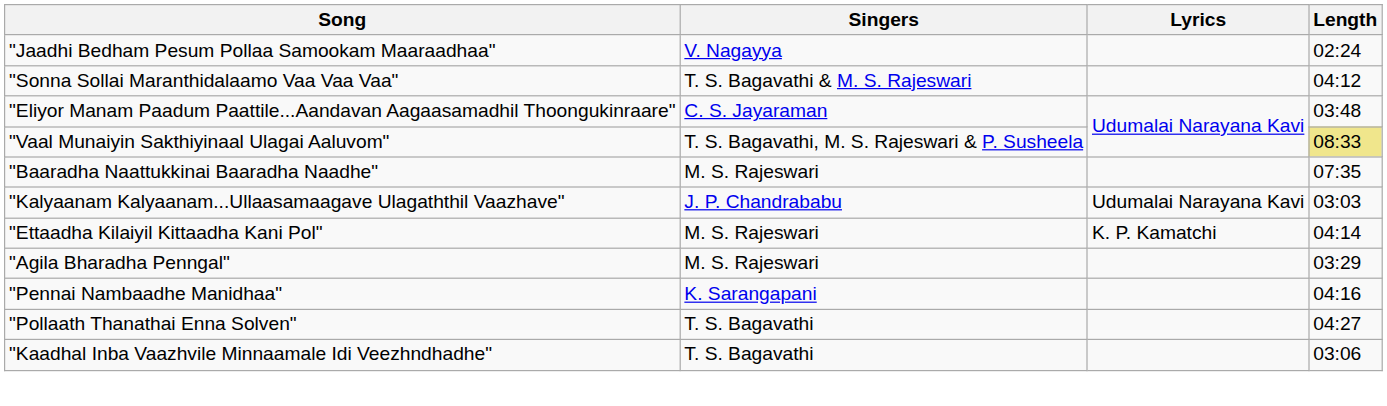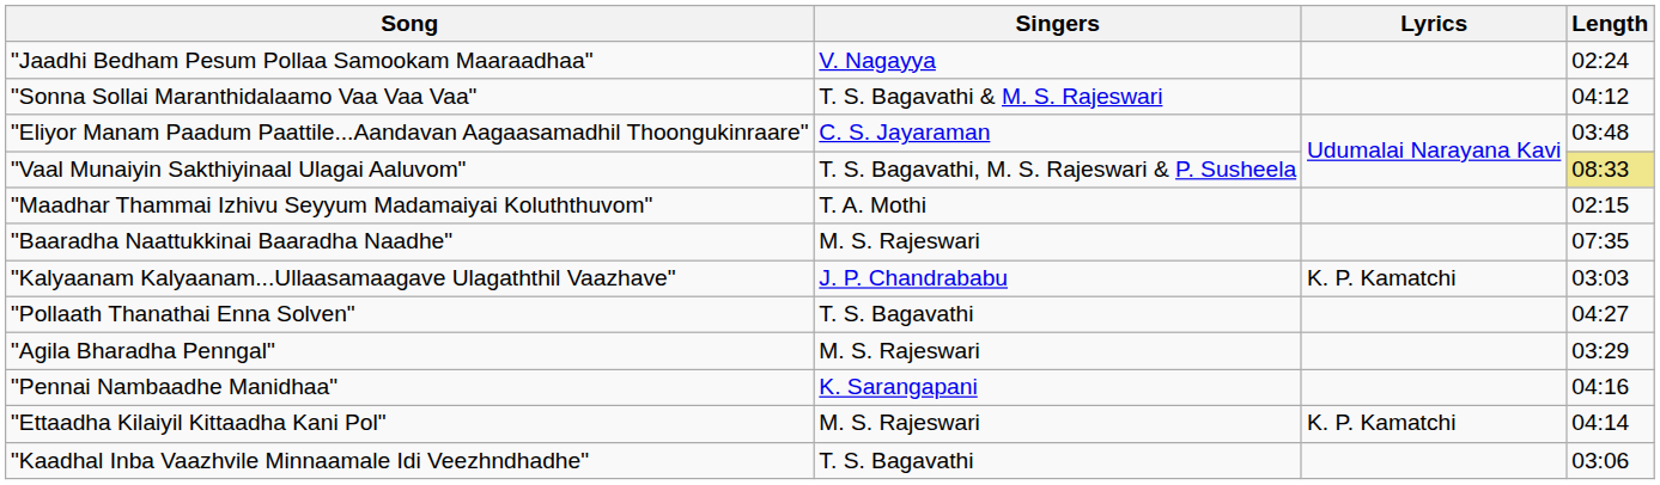 <table class="wikitable">
 <tr>
 <th>Song</th>
 <th>Singers</th>
 <th>Lyrics</th>
 <th>Length</th>
 </tr>
 <tr>
 <td>"Jaadhi Bedham Pesum Pollaa Samookam Maaraadhaa"</td>
 <td><a href='#'>V. Nagayya</a></td>
 <td></td>
 <td>02:24</td>
 </tr>
 <tr>
 <td>"Sonna Sollai Maranthidalaamo Vaa Vaa Vaa"</td>
 <td>T. S. Bagavathi & <a href='#'>M. S. Rajeswari</a></td>
 <td></td>
 <td>04:12</td>
 </tr>
 <tr>
 <td>"Eliyor Manam Paadum Paattile...Aandavan Aagaasamadhil Thoongukinraare"</td>
 <td><a href='#'>C. S. Jayaraman</a></td>
 <td rowspan=2><a href='#'>Udumalai Narayana Kavi</a></td>
 <td>03:48</td>
 </tr>
 <tr>
 <td>"Vaal Munaiyin Sakthiyinaal Ulagai Aaluvom"</td>
 <td>T. S. Bagavathi, M. S. Rajeswari & <a href='#'>P. Susheela</a></td>
 <td style="background: khaki;">08:33</td>
 </tr>
 <tr>
+<td>"Maadhar Thammai Izhivu Seyyum Madamaiyai Koluththuvom"</td>
+<td>T. A. Mothi</td>
+<td></td>
+<td>02:15</td>
+</tr>
+<tr>
 <td>"Baaradha Naattukkinai Baaradha Naadhe"</td>
 <td>M. S. Rajeswari</td>
 <td></td>
 <td>07:35</td>
 </tr>
 <tr>
 <td>"Kalyaanam Kalyaanam...Ullaasamaagave Ulagaththil Vaazhave"</td>
 <td><a href='#'>J. P. Chandrababu</a></td>
-<td>Udumalai Narayana Kavi</td>
+<td>K. P. Kamatchi</td>
 <td>03:03</td>
 </tr>
 <tr>
-<td>"Ettaadha Kilaiyil Kittaadha Kani Pol"</td>
-<td>M. S. Rajeswari</td>
-<td>K. P. Kamatchi</td>
-<td>04:14</td>
+<td>"Pollaath Thanathai Enna Solven"</td>
+<td>T. S. Bagavathi</td>
+<td></td>
+<td>04:27</td>
 </tr>
 <tr>
 <td>"Agila Bharadha Penngal"</td>
 <td>M. S. Rajeswari</td>
 <td></td>
 <td>03:29</td>
 </tr>
 <tr>
 <td>"Pennai Nambaadhe Manidhaa"</td>
 <td><a href='#'>K. Sarangapani</a></td>
 <td></td>
 <td>04:16</td>
 </tr>
 <tr>
-<td>"Pollaath Thanathai Enna Solven"</td>
-<td>T. S. Bagavathi</td>
-<td></td>
-<td>04:27</td>
+<td>"Ettaadha Kilaiyil Kittaadha Kani Pol"</td>
+<td>M. S. Rajeswari</td>
+<td>K. P. Kamatchi</td>
+<td>04:14</td>
 </tr>
 <tr>
 <td>"Kaadhal Inba Vaazhvile Minnaamale Idi Veezhndhadhe"</td>
 <td>T. S. Bagavathi</td>
 <td></td>
 <td>03:06</td>
 </tr>
 </table>
